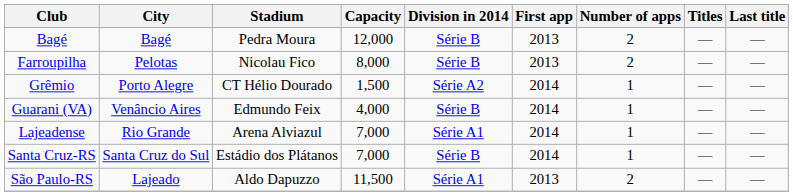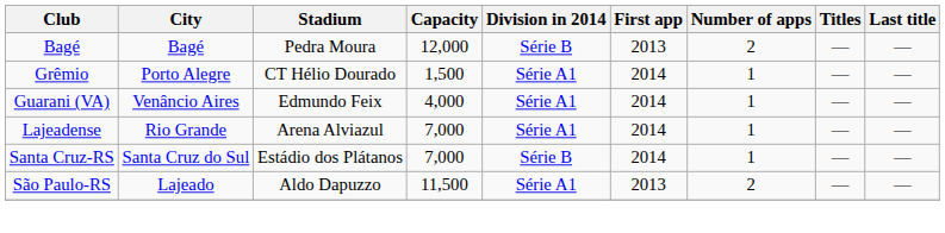 <table class="wikitable sortable" style="text-align:center">
 <tr>
 <th>Club</th>
 <th>City</th>
 <th>Stadium</th>
 <th>Capacity</th>
 <th>Division in 2014</th>
 <th>First app</th>
 <th>Number of apps</th>
 <th>Titles</th>
 <th>Last title</th>
 </tr>
 <tr>
 <td><a href='#'>Bagé</a></td>
 <td><a href='#'>Bagé</a></td>
 <td>Pedra Moura</td>
 <td>12,000</td>
 <td><a href='#'>Série B</a></td>
 <td>2013</td>
 <td>2</td>
 <td>—</td>
 <td>—</td>
 </tr>
 <tr>
-<td><a href='#'>Farroupilha</a></td>
-<td><a href='#'>Pelotas</a></td>
-<td>Nicolau Fico</td>
-<td>8,000</td>
-<td><a href='#'>Série B</a></td>
-<td>2013</td>
-<td>2</td>
-<td>—</td>
-<td>—</td>
-</tr>
-<tr>
 <td><a href='#'>Grêmio</a></td>
 <td><a href='#'>Porto Alegre</a></td>
 <td>CT Hélio Dourado</td>
 <td>1,500</td>
-<td><a href='#'>Série A2</a></td>
+<td><a href='#'>Série A1</a></td>
 <td>2014</td>
 <td>1</td>
 <td>—</td>
 <td>—</td>
 </tr>
 <tr>
 <td><a href='#'>Guarani (VA)</a></td>
 <td><a href='#'>Venâncio Aires</a></td>
 <td>Edmundo Feix</td>
 <td>4,000</td>
-<td><a href='#'>Série B</a></td>
+<td><a href='#'>Série A1</a></td>
 <td>2014</td>
 <td>1</td>
 <td>—</td>
 <td>—</td>
 </tr>
 <tr>
 <td><a href='#'>Lajeadense</a></td>
 <td><a href='#'>Rio Grande</a></td>
 <td>Arena Alviazul</td>
 <td>7,000</td>
 <td><a href='#'>Série A1</a></td>
 <td>2014</td>
 <td>1</td>
 <td>—</td>
 <td>—</td>
 </tr>
 <tr>
 <td><a href='#'>Santa Cruz-RS</a></td>
 <td><a href='#'>Santa Cruz do Sul</a></td>
 <td>Estádio dos Plátanos</td>
 <td>7,000</td>
 <td><a href='#'>Série B</a></td>
 <td>2014</td>
 <td>1</td>
 <td>—</td>
 <td>—</td>
 </tr>
 <tr>
 <td><a href='#'>São Paulo-RS</a></td>
 <td><a href='#'>Lajeado</a></td>
 <td>Aldo Dapuzzo</td>
 <td>11,500</td>
 <td><a href='#'>Série A1</a></td>
 <td>2013</td>
 <td>2</td>
 <td>—</td>
 <td>—</td>
 </tr>
 <tr>
 </tr>
 </table>
